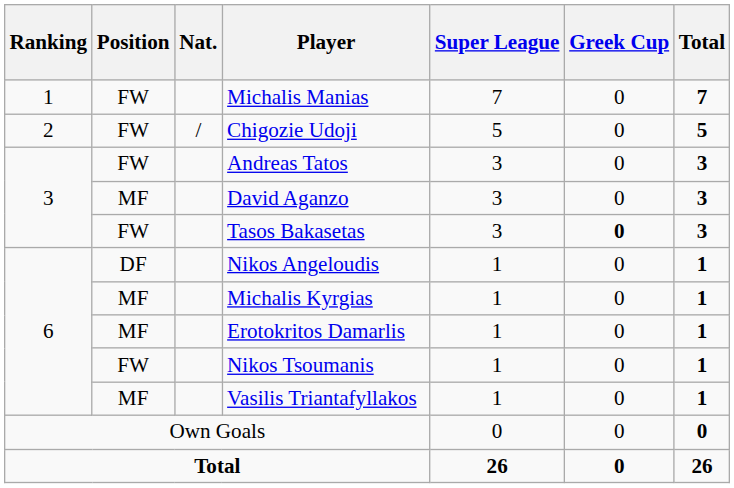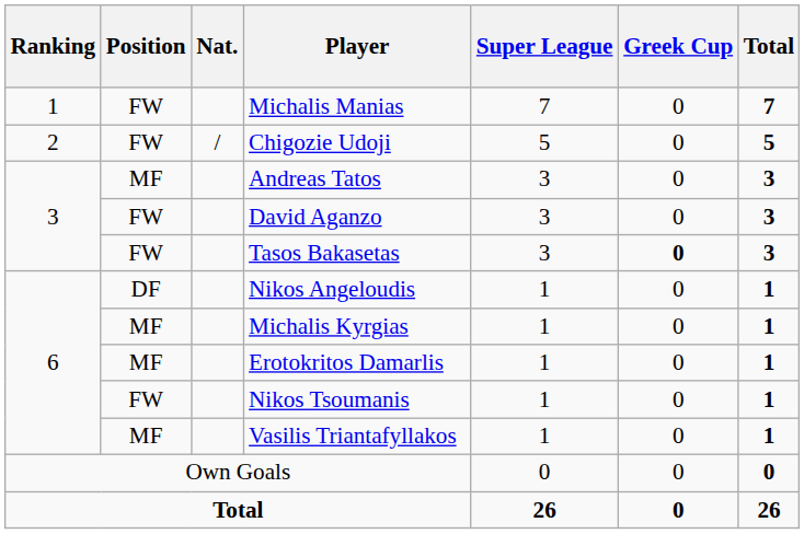 <table class="wikitable sortable" style="text-align:center">
 <tr>
 <th height=50>Ranking</th>
 <th height=50>Position</th>
 <th height=50>Nat.</th>
 <th width=150>Player</th>
 <th height=50><a href='#'>Super League</a></th>
 <th height=50><a href='#'>Greek Cup</a></th>
 <th height=50><strong>Total</strong></th>
 </tr>
 <tr>
 <td>1</td>
 <td>FW</td>
 <td></td>
 <td align="left"><a href='#'>Michalis Manias</a></td>
 <td>7</td>
 <td>0</td>
 <td><strong>7</strong></td>
 </tr>
 <tr>
 <td>2</td>
 <td>FW</td>
 <td> / </td>
 <td align="left"><a href='#'>Chigozie Udoji</a></td>
 <td>5</td>
 <td>0</td>
 <td><strong>5</strong></td>
 </tr>
 <tr>
 <td rowspan=3>3</td>
-<td>FW</td>
+<td>MF</td>
 <td></td>
 <td align="left"><a href='#'>Andreas Tatos</a></td>
 <td>3</td>
 <td>0</td>
 <td><strong>3</strong></td>
 </tr>
 <tr>
-<td>MF</td>
+<td>FW</td>
 <td></td>
 <td align="left"><a href='#'>David Aganzo</a></td>
 <td>3</td>
 <td>0</td>
 <td><strong>3</strong></td>
 </tr>
 <tr>
 <td>FW</td>
 <td></td>
 <td align="left"><a href='#'>Tasos Bakasetas</a></td>
 <td>3</td>
 <td><strong>0</strong></td>
 <td><strong>3</strong></td>
 </tr>
 <tr>
 <td rowspan=5>6</td>
 <td>DF</td>
 <td></td>
 <td align="left"><a href='#'>Nikos Angeloudis</a></td>
 <td>1</td>
 <td>0</td>
 <td><strong>1</strong></td>
 </tr>
 <tr>
 <td>MF</td>
 <td></td>
 <td align="left"><a href='#'>Michalis Kyrgias</a></td>
 <td>1</td>
 <td>0</td>
 <td><strong>1</strong></td>
 </tr>
 <tr>
 <td>MF</td>
 <td></td>
 <td align="left"><a href='#'>Erotokritos Damarlis</a></td>
 <td>1</td>
 <td>0</td>
 <td><strong>1</strong></td>
 </tr>
 <tr>
 <td>FW</td>
 <td></td>
 <td align="left"><a href='#'>Nikos Tsoumanis</a></td>
 <td>1</td>
 <td>0</td>
 <td><strong>1</strong></td>
 </tr>
 <tr>
 <td>MF</td>
 <td></td>
 <td align="left"><a href='#'>Vasilis Triantafyllakos</a></td>
 <td>1</td>
 <td>0</td>
 <td><strong>1</strong></td>
 </tr>
 <tr class="sortbottom">
 <td colspan="4">Own Goals</td>
 <td>0</td>
 <td>0</td>
 <td><strong>0</strong></td>
 </tr>
 <tr class="sortbottom">
 <td colspan="4"><strong>Total</strong></td>
 <td><strong>26</strong></td>
 <td><strong>0</strong></td>
 <td><strong>26</strong></td>
 </tr>
 </table>
